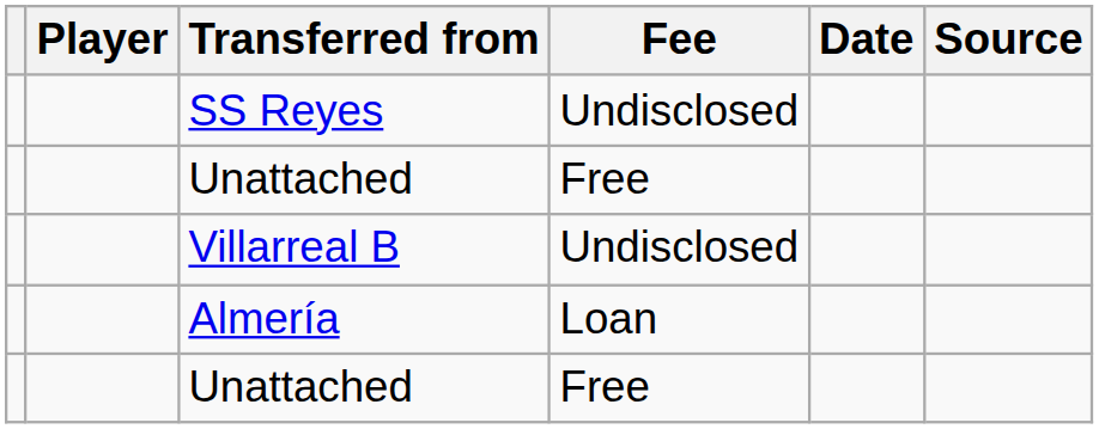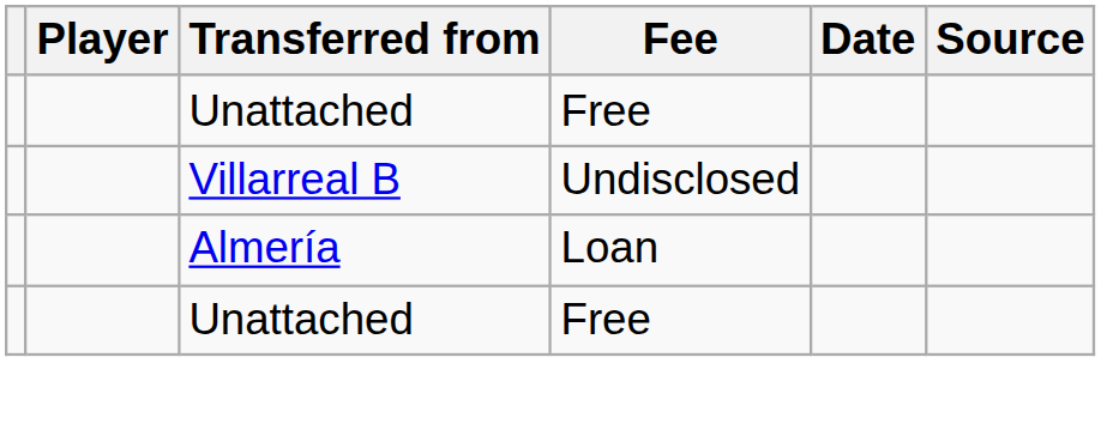 <table class="wikitable plainrowheaders sortable">
 <tr>
 <th></th>
 <th scope="col">Player</th>
 <th>Transferred from</th>
 <th style="width: 65px;">Fee</th>
 <th scope="col">Date</th>
 <th scope="col">Source</th>
-</tr>
-<tr>
-<td align="center"></td>
-<td></td>
-<td><a href='#'>SS Reyes</a></td>
-<td>Undisclosed</td>
-<td></td>
-<td></td>
 </tr>
 <tr>
 <td align="center"></td>
 <td></td>
 <td>Unattached</td>
 <td>Free</td>
 <td></td>
 <td></td>
 </tr>
 <tr>
 <td align="center"></td>
 <td></td>
 <td><a href='#'>Villarreal B</a></td>
 <td>Undisclosed</td>
 <td></td>
 <td></td>
 </tr>
 <tr>
 <td align="center"></td>
 <td></td>
 <td><a href='#'>Almería</a></td>
 <td>Loan</td>
 <td></td>
 <td></td>
 </tr>
 <tr>
 <td align="center"></td>
 <td></td>
 <td>Unattached</td>
 <td>Free</td>
 <td></td>
 <td></td>
 </tr>
 </table>
